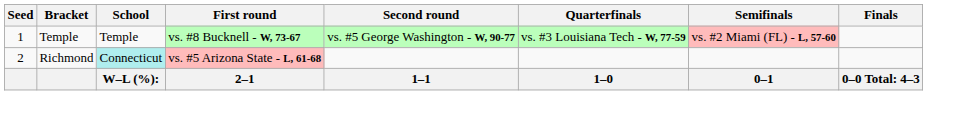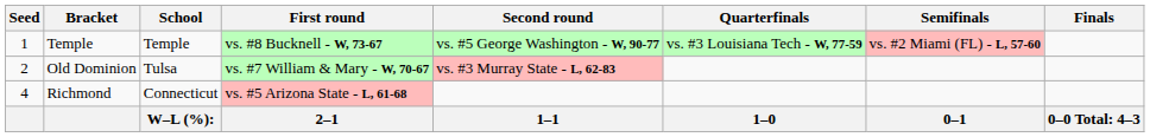 <table class="sortable wikitable" style="white-space:nowrap; font-size:90%;">
 <tr>
 <th>Seed</th>
 <th>Bracket</th>
 <th>School</th>
 <th>First round</th>
 <th>Second round</th>
 <th>Quarterfinals</th>
 <th>Semifinals</th>
 <th>Finals</th>
 </tr>
 <tr>
 <td align=center>1</td>
 <td>Temple</td>
 <td>Temple</td>
 <td style="background:#bfb;">vs. #8 Bucknell - <small><strong>W, 73-67</strong></small></td>
 <td style="background:#bfb;">vs. #5 George Washington - <small><strong>W, 90-77</strong></small></td>
 <td style="background:#bfb;">vs. #3 Louisiana Tech - <small><strong>W, 77-59</strong></small></td>
 <td style="background:#fbb;">vs. #2 Miami (FL) - <small><strong>L, 57-60</strong></small></td>
 <td></td>
 </tr>
 <tr>
 <td align=center>2</td>
+<td>Old Dominion</td>
+<td>Tulsa</td>
+<td style="background:#bfb;">vs. #7 William & Mary - <small><strong>W, 70-67</strong></small></td>
+<td style="background:#fbb;">vs. #3 Murray State - <small><strong>L, 62-83</strong></small></td>
+<td></td>
+<td></td>
+<td></td>
+</tr>
+<tr>
+<td align=center>4</td>
 <td>Richmond</td>
-<td style="background: paleturquoise;">Connecticut</td>
+<td>Connecticut</td>
 <td style="background:#fbb;">vs. #5 Arizona State - <small><strong>L, 61-68</strong></small></td>
 <td></td>
 <td></td>
 <td></td>
 <td></td>
 </tr>
 <tr>
 <th></th>
 <th></th>
 <th>W–L (%):</th>
 <th>2–1 </th>
 <th>1–1 </th>
 <th>1–0 </th>
 <th>0–1 </th>
 <th>0–0  Total: 4–3 </th>
 </tr>
 </table>
